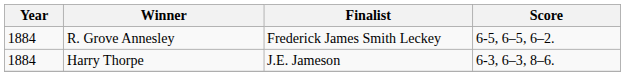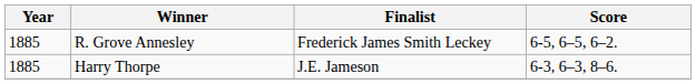 <table class="wikitable">
 <tr>
 <th style="width:60px;">Year</th>
 <th style="width:220px;">Winner</th>
 <th style="width:230px;">Finalist</th>
 <th style="width:160px;">Score</th>
 </tr>
 <tr>
-<td>1884</td>
+<td>1885</td>
 <td> R. Grove Annesley</td>
 <td> Frederick James Smith Leckey</td>
 <td>6-5, 6–5, 6–2.</td>
 </tr>
 <tr>
-<td>1884</td>
+<td>1885</td>
 <td> Harry Thorpe</td>
 <td> J.E. Jameson</td>
 <td>6-3, 6–3, 8–6.</td>
 </tr>
 <tr>
 </tr>
 </table>
